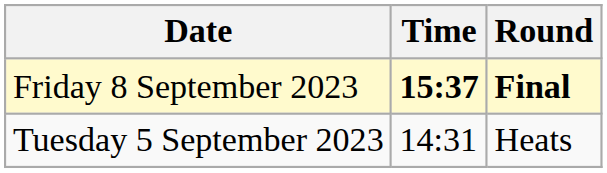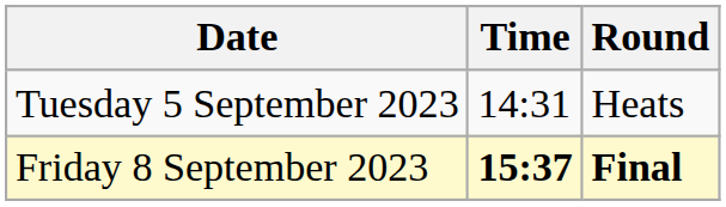 <table class="wikitable">
 <tr>
 <th>Date</th>
 <th>Time</th>
 <th>Round</th>
 </tr>
 <tr>
+<td>Tuesday 5 September 2023</td>
+<td>14:31</td>
+<td>Heats</td>
+</tr>
+<tr>
 <td style=background:lemonchiffon>Friday 8 September 2023</td>
 <td style=background:lemonchiffon><strong>15:37</strong></td>
 <td style=background:lemonchiffon><strong>Final</strong></td>
 </tr>
-<tr>
-<td>Tuesday 5 September 2023</td>
-<td>14:31</td>
-<td>Heats</td>
-</tr>
 </table>
